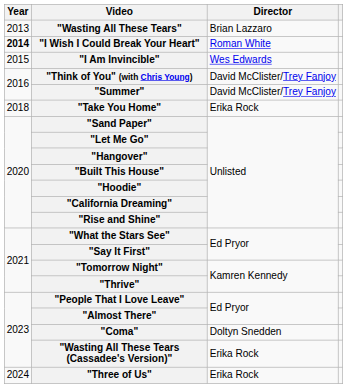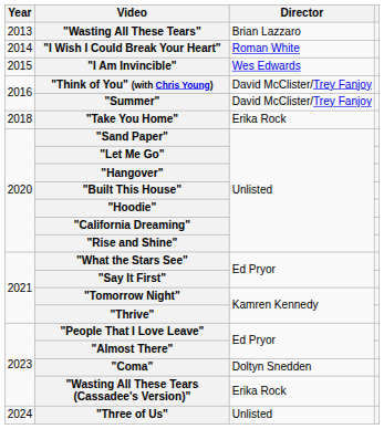 <table class="wikitable plainrowheaders">
 <tr>
 <th>Year</th>
 <th style="width:17em;">Video</th>
 <th>Director</th>
 <th></th>
 </tr>
 <tr>
 <td>2013</td>
 <th scope="row">"Wasting All These Tears"</th>
 <td>Brian Lazzaro</td>
 <td></td>
 </tr>
 <tr>
-<td><strong>2014</strong></td>
+<td>2014</td>
 <th scope="row">"I Wish I Could Break Your Heart"</th>
 <td><a href='#'>Roman White</a></td>
 <td></td>
 </tr>
 <tr>
 <td>2015</td>
 <th scope="row">"I Am Invincible"</th>
 <td><a href='#'>Wes Edwards</a></td>
 <td></td>
 </tr>
 <tr>
 <td rowspan="2">2016</td>
 <th scope="row">"Think of You" <small>(with <a href='#'>Chris Young</a>)</small></th>
 <td>David McClister/<a href='#'>Trey Fanjoy</a></td>
 <td></td>
 </tr>
 <tr>
 <th scope="row">"Summer"</th>
 <td>David McClister/<a href='#'>Trey Fanjoy</a></td>
 <td></td>
 </tr>
 <tr>
 <td>2018</td>
 <th scope="row">"Take You Home"</th>
 <td>Erika Rock</td>
 <td></td>
 </tr>
 <tr>
 <td rowspan="7">2020</td>
 <th scope="row">"Sand Paper"</th>
 <td rowspan="7">Unlisted</td>
 <td></td>
 </tr>
 <tr>
 <th scope="row">"Let Me Go"</th>
 <td></td>
 </tr>
 <tr>
 <th scope="row">"Hangover"</th>
 <td></td>
 </tr>
 <tr>
 <th scope="row">"Built This House"</th>
 <td></td>
 </tr>
 <tr>
 <th scope="row">"Hoodie"</th>
 <td></td>
 </tr>
 <tr>
 <th scope="row">"California Dreaming"</th>
 <td></td>
 </tr>
 <tr>
 <th scope="row">"Rise and Shine"</th>
 <td></td>
 </tr>
 <tr>
 <td rowspan="4">2021</td>
 <th scope="row">"What the Stars See"</th>
 <td rowspan="2">Ed Pryor</td>
 <td></td>
 </tr>
 <tr>
 <th scope="row">"Say It First"</th>
 <td></td>
 </tr>
 <tr>
 <th scope="row">"Tomorrow Night"</th>
 <td rowspan="2">Kamren Kennedy</td>
 <td></td>
 </tr>
 <tr>
 <th scope="row">"Thrive"</th>
 <td></td>
 </tr>
 <tr>
 <td rowspan="4">2023</td>
 <th scope="row">"People That I Love Leave"</th>
 <td rowspan="2">Ed Pryor</td>
 <td></td>
 </tr>
 <tr>
 <th scope="row">"Almost There"</th>
 <td></td>
 </tr>
 <tr>
 <th scope="row">"Coma" </th>
 <td>Doltyn Snedden</td>
 <td></td>
 </tr>
 <tr>
 <th scope="row">"Wasting All These Tears (Cassadee's Version)"</th>
 <td>Erika Rock</td>
 <td></td>
 </tr>
 <tr>
 <td>2024</td>
 <th scope="row">"Three of Us"</th>
-<td>Erika Rock</td>
+<td>Unlisted</td>
 <td></td>
 </tr>
 </table>
